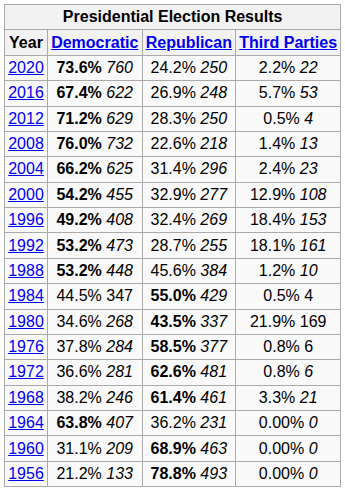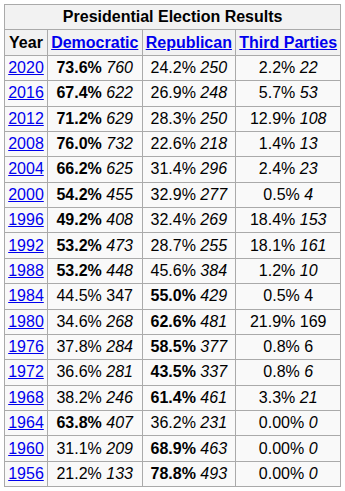 <table class="wikitable">
 <tr>
 <th colspan="4">Presidential Election Results</th>
 </tr>
 <tr>
 <th>Year</th>
 <th><a href='#'>Democratic</a></th>
 <th><a href='#'>Republican</a></th>
 <th><a href='#'>Third Parties</a></th>
 </tr>
 <tr>
 <td align="center" ><a href='#'>2020</a></td>
 <td align="center" ><strong>73.6%</strong> <em>760</em></td>
 <td align="center" >24.2% <em>250</em></td>
 <td align="center" >2.2% <em>22</em></td>
 </tr>
 <tr>
 <td align="center" ><a href='#'>2016</a></td>
 <td align="center" ><strong>67.4%</strong> <em>622</em></td>
 <td align="center" >26.9% <em>248</em></td>
 <td align="center" >5.7% <em>53</em></td>
 </tr>
 <tr>
 <td align="center" ><a href='#'>2012</a></td>
 <td align="center" ><strong>71.2%</strong> <em>629</em></td>
 <td align="center" >28.3% <em>250</em></td>
-<td align="center" >0.5% <em>4</em></td>
+<td align="center" >12.9% <em>108</em></td>
 </tr>
 <tr>
 <td align="center" ><a href='#'>2008</a></td>
 <td align="center" ><strong>76.0%</strong> <em>732</em></td>
 <td align="center" >22.6% <em>218</em></td>
 <td align="center" >1.4% <em>13</em></td>
 </tr>
 <tr>
 <td align="center" ><a href='#'>2004</a></td>
 <td align="center" ><strong>66.2%</strong> <em>625</em></td>
 <td align="center" >31.4% <em>296</em></td>
 <td align="center" >2.4% <em>23</em></td>
 </tr>
 <tr>
 <td align="center" ><a href='#'>2000</a></td>
 <td align="center" ><strong>54.2%</strong> <em>455</em></td>
 <td align="center" >32.9% <em>277</em></td>
-<td align="center" >12.9% <em>108</em></td>
+<td align="center" >0.5% <em>4</em></td>
 </tr>
 <tr>
 <td align="center" ><a href='#'>1996</a></td>
 <td align="center" ><strong>49.2%</strong> <em>408</em></td>
 <td align="center" >32.4% <em>269</em></td>
 <td align="center" >18.4% <em>153</em></td>
 </tr>
 <tr>
 <td align="center" ><a href='#'>1992</a></td>
 <td align="center" ><strong>53.2%</strong> <em>473</em></td>
 <td align="center" >28.7% <em>255</em></td>
 <td align="center" >18.1% <em>161</em></td>
 </tr>
 <tr>
 <td align="center" ><a href='#'>1988</a></td>
 <td align="center" ><strong>53.2%</strong> <em>448</em></td>
 <td align="center" >45.6% <em>384</em></td>
 <td align="center" >1.2% <em>10</em></td>
 </tr>
 <tr>
 <td align="center" ><a href='#'>1984</a></td>
 <td align="center" >44.5% 347</td>
 <td align="center" ><strong>55.0%</strong> <em>429</em></td>
 <td align="center" >0.5% 4</td>
 </tr>
 <tr>
 <td align="center" ><a href='#'>1980</a></td>
 <td align="center" >34.6% <em>268</em></td>
-<td align="center" ><strong>43.5%</strong> <em>337</em></td>
+<td align="center" ><strong>62.6%</strong> <em>481</em></td>
 <td align="center" >21.9% 169</td>
 </tr>
 <tr>
 <td align="center" ><a href='#'>1976</a></td>
 <td align="center" >37.8% <em>284</em></td>
 <td align="center" ><strong>58.5%</strong> <em>377</em></td>
 <td align="center" >0.8% 6</td>
 </tr>
 <tr>
 <td align="center" ><a href='#'>1972</a></td>
 <td align="center" >36.6% <em>281</em></td>
-<td align="center" ><strong>62.6%</strong> <em>481</em></td>
+<td align="center" ><strong>43.5%</strong> <em>337</em></td>
 <td align="center" >0.8% <em>6</em></td>
 </tr>
 <tr>
 <td align="center" ><a href='#'>1968</a></td>
 <td align="center" >38.2% <em>246</em></td>
 <td align="center" ><strong>61.4%</strong> <em>461</em></td>
 <td align="center" >3.3% <em>21</em></td>
 </tr>
 <tr>
 <td align="center" ><a href='#'>1964</a></td>
 <td align="center" ><strong>63.8%</strong> <em>407</em></td>
 <td align="center" >36.2% <em>231</em></td>
 <td align="center" >0.00% <em>0</em></td>
 </tr>
 <tr>
 <td align="center" ><a href='#'>1960</a></td>
 <td align="center" >31.1% <em>209</em></td>
 <td align="center" ><strong>68.9%</strong> <em>463</em></td>
 <td align="center" >0.00% <em>0</em></td>
 </tr>
 <tr>
 <td align="center" ><a href='#'>1956</a></td>
 <td align="center" >21.2% <em>133</em></td>
 <td align="center" ><strong>78.8%</strong> <em>493</em></td>
 <td align="center" >0.00% <em>0</em></td>
 </tr>
 </table>
